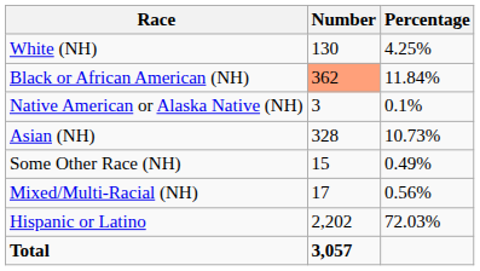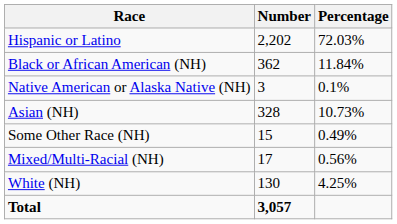 <table class="wikitable">
 <tr>
 <th>Race</th>
 <th>Number</th>
 <th>Percentage</th>
 </tr>
 <tr>
-<td><a href='#'>White</a> (NH)</td>
-<td>130</td>
-<td>4.25%</td>
+<td><a href='#'>Hispanic or Latino</a></td>
+<td>2,202</td>
+<td>72.03%</td>
 </tr>
 <tr>
 <td><a href='#'>Black or African American</a> (NH)</td>
-<td style="background: lightsalmon;">362</td>
+<td>362</td>
 <td>11.84%</td>
 </tr>
 <tr>
 <td><a href='#'>Native American</a> or <a href='#'>Alaska Native</a> (NH)</td>
 <td>3</td>
 <td>0.1%</td>
 </tr>
 <tr>
 <td><a href='#'>Asian</a> (NH)</td>
 <td>328</td>
 <td>10.73%</td>
 </tr>
 <tr>
 <td>Some Other Race (NH)</td>
 <td>15</td>
 <td>0.49%</td>
 </tr>
 <tr>
 <td><a href='#'>Mixed/Multi-Racial</a> (NH)</td>
 <td>17</td>
 <td>0.56%</td>
 </tr>
 <tr>
-<td><a href='#'>Hispanic or Latino</a></td>
-<td>2,202</td>
-<td>72.03%</td>
+<td><a href='#'>White</a> (NH)</td>
+<td>130</td>
+<td>4.25%</td>
 </tr>
 <tr>
 <td><strong>Total</strong></td>
 <td><strong>3,057</strong></td>
 <td></td>
 </tr>
 </table>
